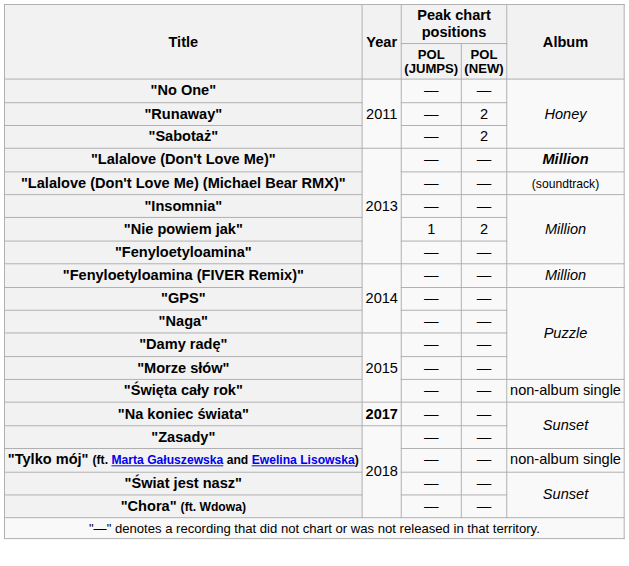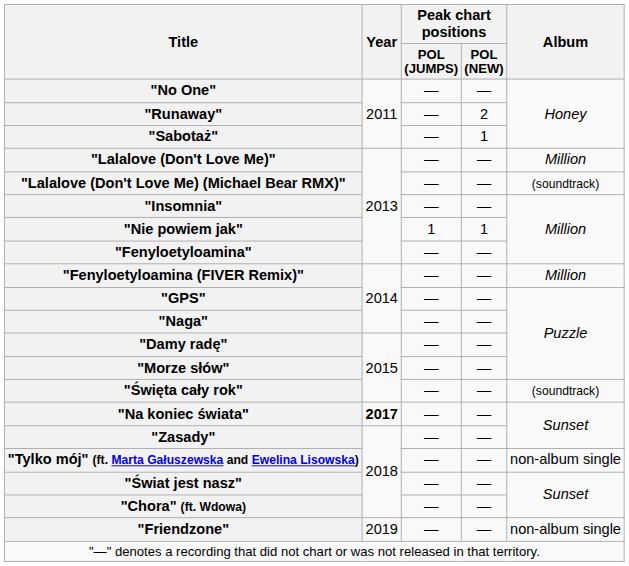 <table class="wikitable plainrowheaders" style="text-align:center;">
 <tr>
 <th scope="col" rowspan="2">Title</th>
 <th scope="col" rowspan="2">Year</th>
 <th scope="col" colspan="2">Peak chart positions</th>
 <th scope="col" rowspan="2">Album</th>
 </tr>
 <tr>
 <th scope="col" style="width:3em;font-size:90%;">POL (JUMPS)<br></th>
 <th scope="col" style="width:3em;font-size:90%;">POL (NEW)<br></th>
 </tr>
 <tr>
 <th scope="row">"No One"</th>
 <td rowspan=3>2011</td>
 <td>—</td>
 <td>—</td>
 <td rowspan=3><em>Honey</em></td>
 </tr>
 <tr>
 <th scope="row">"Runaway"</th>
 <td>—</td>
 <td>2</td>
 </tr>
 <tr>
 <th scope="row">"Sabotaż"</th>
 <td>—</td>
-<td>2</td>
+<td>1</td>
 </tr>
 <tr>
 <th scope="row">"Lalalove (Don't Love Me)"</th>
 <td rowspan=5>2013</td>
 <td>—</td>
 <td>—</td>
-<td><strong><em>Million</em></strong></td>
+<td><em>Million</em></td>
 </tr>
 <tr>
 <th scope="row">"Lalalove (Don't Love Me) (Michael Bear RMX)"</th>
 <td>—</td>
 <td>—</td>
 <td><small>(soundtrack)</small></td>
 </tr>
 <tr>
 <th scope="row">"Insomnia"</th>
 <td>—</td>
 <td>—</td>
 <td rowspan=3><em>Million</em></td>
 </tr>
 <tr>
 <th scope="row">"Nie powiem jak"</th>
 <td>1</td>
-<td>2</td>
+<td>1</td>
 </tr>
 <tr>
 <th scope="row">"Fenyloetyloamina"</th>
 <td>—</td>
 <td>—</td>
 </tr>
 <tr>
 <th scope="row">"Fenyloetyloamina (FIVER Remix)"</th>
 <td rowspan=3>2014</td>
 <td>—</td>
 <td>—</td>
 <td><em>Million</em></td>
 </tr>
 <tr>
 <th scope="row">"GPS"</th>
 <td>—</td>
 <td>—</td>
 <td rowspan="4"><em>Puzzle</em></td>
 </tr>
 <tr>
 <th scope="row">"Naga"</th>
 <td>—</td>
 <td>—</td>
 </tr>
 <tr>
 <th scope="row">"Damy radę"</th>
 <td rowspan="3">2015</td>
 <td>—</td>
 <td>—</td>
 </tr>
 <tr>
 <th>"Morze słów"</th>
 <td>—</td>
 <td>—</td>
 </tr>
 <tr>
 <th>"Święta cały rok"</th>
 <td>—</td>
 <td>—</td>
-<td>non-album single</td>
+<td><small>(soundtrack)</small></td>
 </tr>
 <tr>
 <th>"Na koniec świata"</th>
 <td><strong>2017</strong></td>
 <td>—</td>
 <td>—</td>
 <td rowspan="2"><em>Sunset</em></td>
 </tr>
 <tr>
 <th>"Zasady"</th>
 <td rowspan="4">2018</td>
 <td>—</td>
 <td>—</td>
 </tr>
 <tr>
 <th>"Tylko mój" <small>(ft. <a href='#'>Marta Gałuszewska</a> and <a href='#'>Ewelina Lisowska</a>)</small></th>
 <td>—</td>
 <td>—</td>
 <td>non-album single</td>
 </tr>
 <tr>
 <th>"Świat jest nasz"</th>
 <td>—</td>
 <td>—</td>
 <td rowspan="2"><em>Sunset</em></td>
 </tr>
 <tr>
 <th>"Chora" <small>(ft. Wdowa)</small></th>
 <td>—</td>
 <td>—</td>
 </tr>
 <tr>
+<th>"Friendzone"</th>
+<td>2019</td>
+<td>—</td>
+<td>—</td>
+<td>non-album single</td>
+</tr>
+<tr>
 <td colspan="5" style="font-size:90%">"—" denotes a recording that did not chart or was not released in that territory.</td>
 </tr>
 </table>
